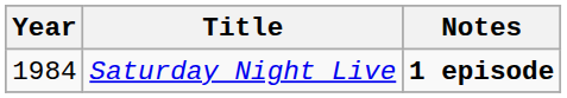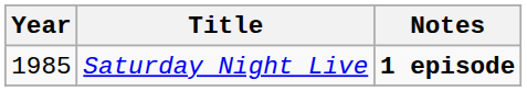 <table class="wikitable">
 <tr>
 <th>Year</th>
 <th>Title</th>
 <th>Notes</th>
 </tr>
 <tr>
-<td>1984</td>
+<td>1985</td>
 <td><em><a href='#'>Saturday Night Live</a></em></td>
 <td><strong>1 episode</strong></td>
 </tr>
 </table>
